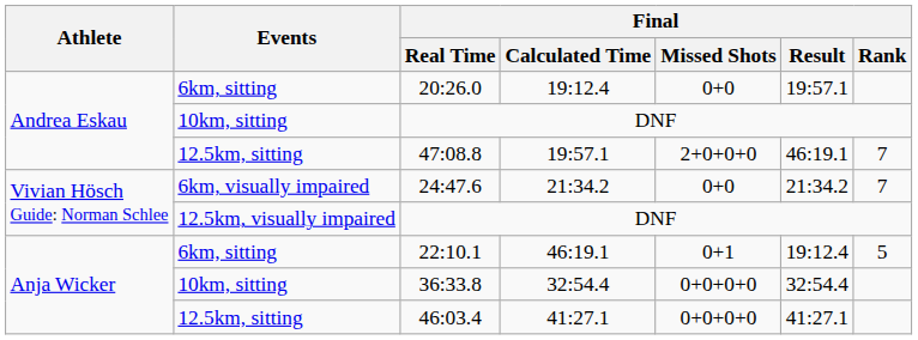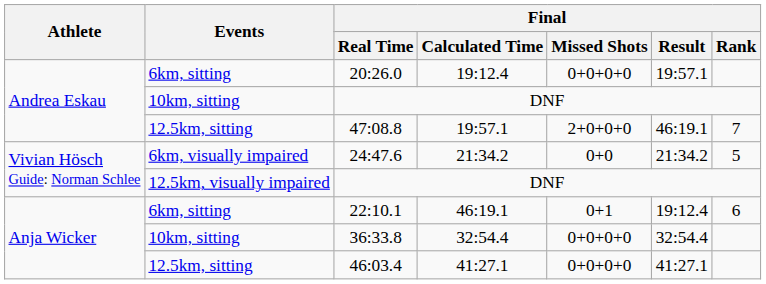 <table class="wikitable" style="font-size:100%">
 <tr>
 <th rowspan="2">Athlete</th>
 <th rowspan="2">Events</th>
 <th colspan="5">Final</th>
 </tr>
 <tr>
 <th>Real Time</th>
 <th>Calculated Time</th>
 <th>Missed Shots</th>
 <th>Result</th>
 <th>Rank</th>
 </tr>
 <tr>
 <td rowspan=3><a href='#'>Andrea Eskau</a></td>
 <td><a href='#'>6km, sitting</a></td>
 <td align="center">20:26.0</td>
 <td align="center">19:12.4</td>
-<td align="center">0+0</td>
+<td align="center">0+0+0+0</td>
 <td align="center">19:57.1</td>
 <td align="center"></td>
 </tr>
 <tr>
 <td><a href='#'>10km, sitting</a></td>
 <td align="center" colspan=5>DNF</td>
 </tr>
 <tr>
 <td><a href='#'>12.5km, sitting</a></td>
 <td align="center">47:08.8</td>
 <td align="center">19:57.1</td>
 <td align="center">2+0+0+0</td>
 <td align="center">46:19.1</td>
 <td align="center">7</td>
 </tr>
 <tr>
 <td rowspan=2><a href='#'>Vivian Hösch</a><br><small><a href='#'>Guide</a>: <a href='#'>Norman Schlee</a></small></td>
 <td><a href='#'>6km, visually impaired</a></td>
 <td align="center">24:47.6</td>
 <td align="center">21:34.2</td>
 <td align="center">0+0</td>
 <td align="center">21:34.2</td>
-<td align="center">7</td>
+<td align="center">5</td>
 </tr>
 <tr>
 <td><a href='#'>12.5km, visually impaired</a></td>
 <td align="center" colspan=5>DNF</td>
 </tr>
 <tr>
 <td rowspan=3><a href='#'>Anja Wicker</a></td>
 <td><a href='#'>6km, sitting</a></td>
 <td align="center">22:10.1</td>
 <td align="center">46:19.1</td>
 <td align="center">0+1</td>
 <td align="center">19:12.4</td>
-<td align="center">5</td>
+<td align="center">6</td>
 </tr>
 <tr>
 <td><a href='#'>10km, sitting</a></td>
 <td align="center">36:33.8</td>
 <td align="center">32:54.4</td>
 <td align="center">0+0+0+0</td>
 <td align="center">32:54.4</td>
 <td align="center"></td>
 </tr>
 <tr>
 <td><a href='#'>12.5km, sitting</a></td>
 <td align="center">46:03.4</td>
 <td align="center">41:27.1</td>
 <td align="center">0+0+0+0</td>
 <td align="center">41:27.1</td>
 <td align="center"></td>
 </tr>
 </table>
